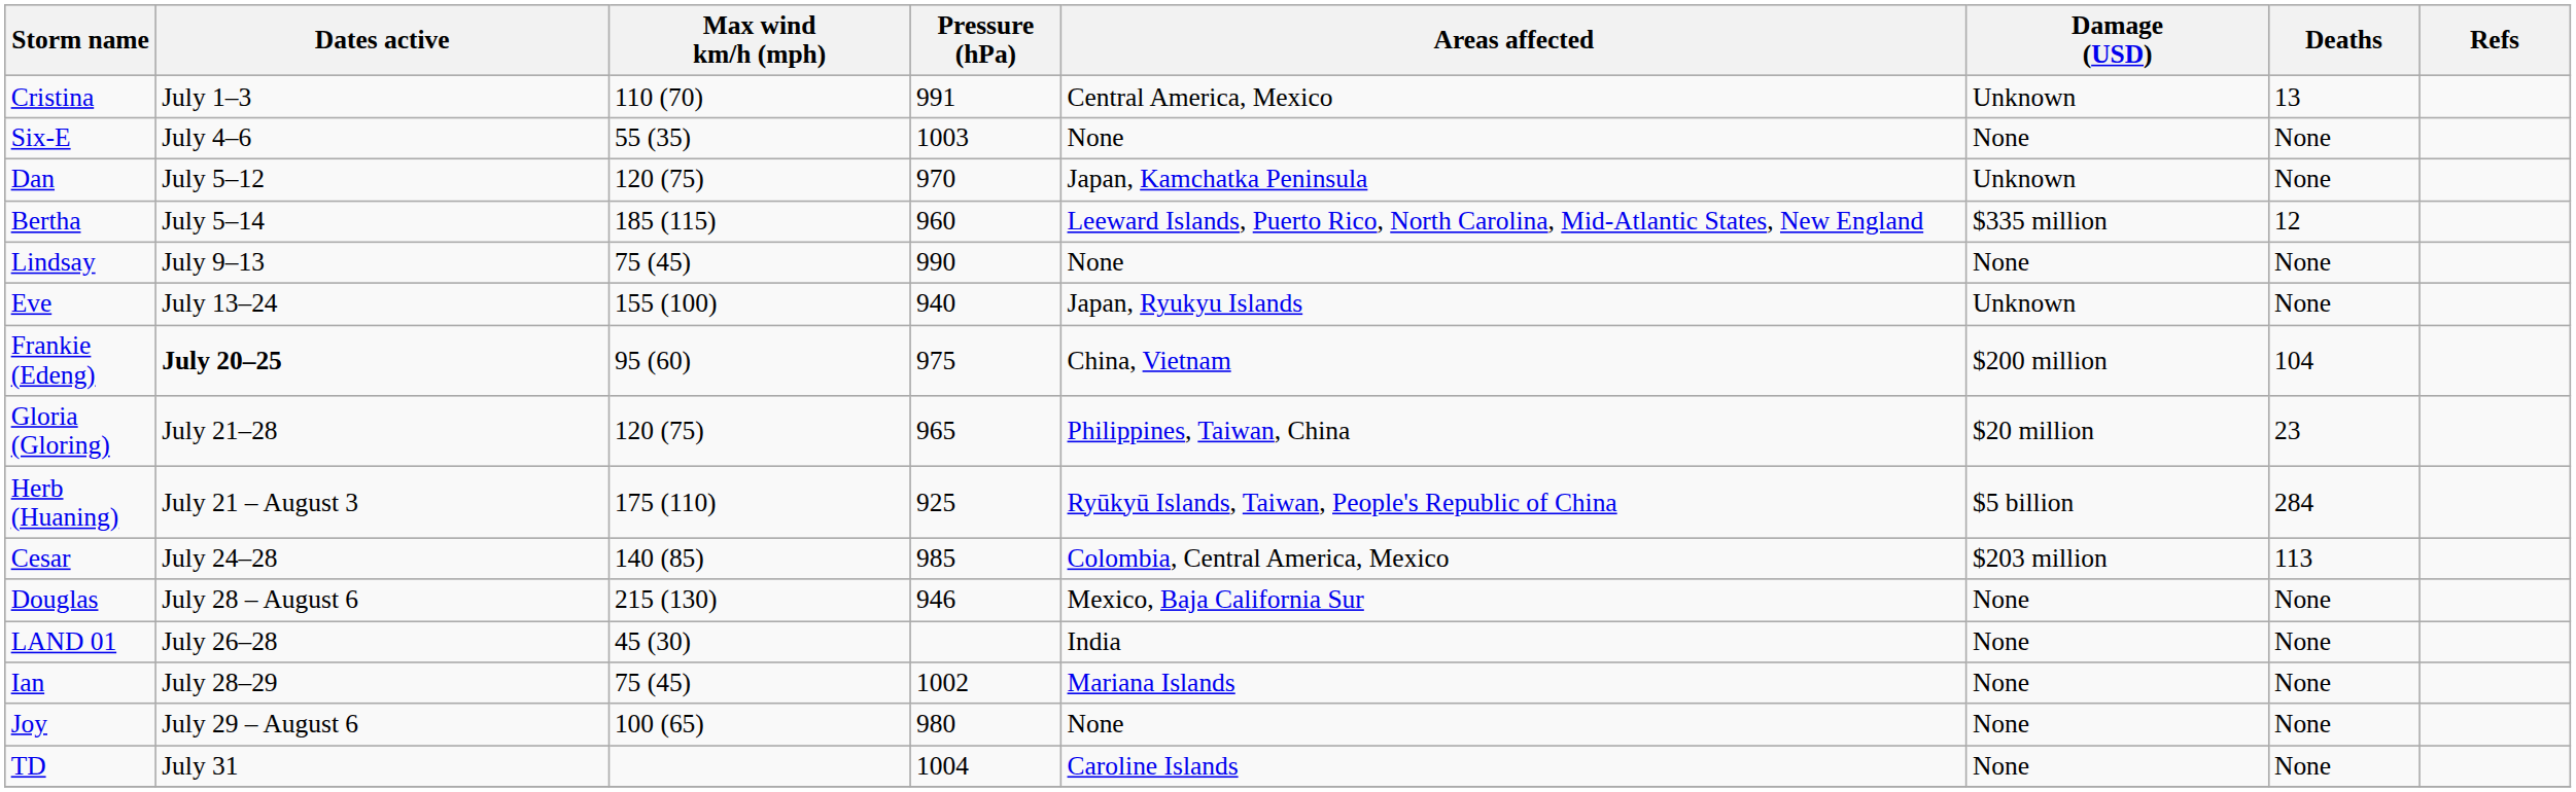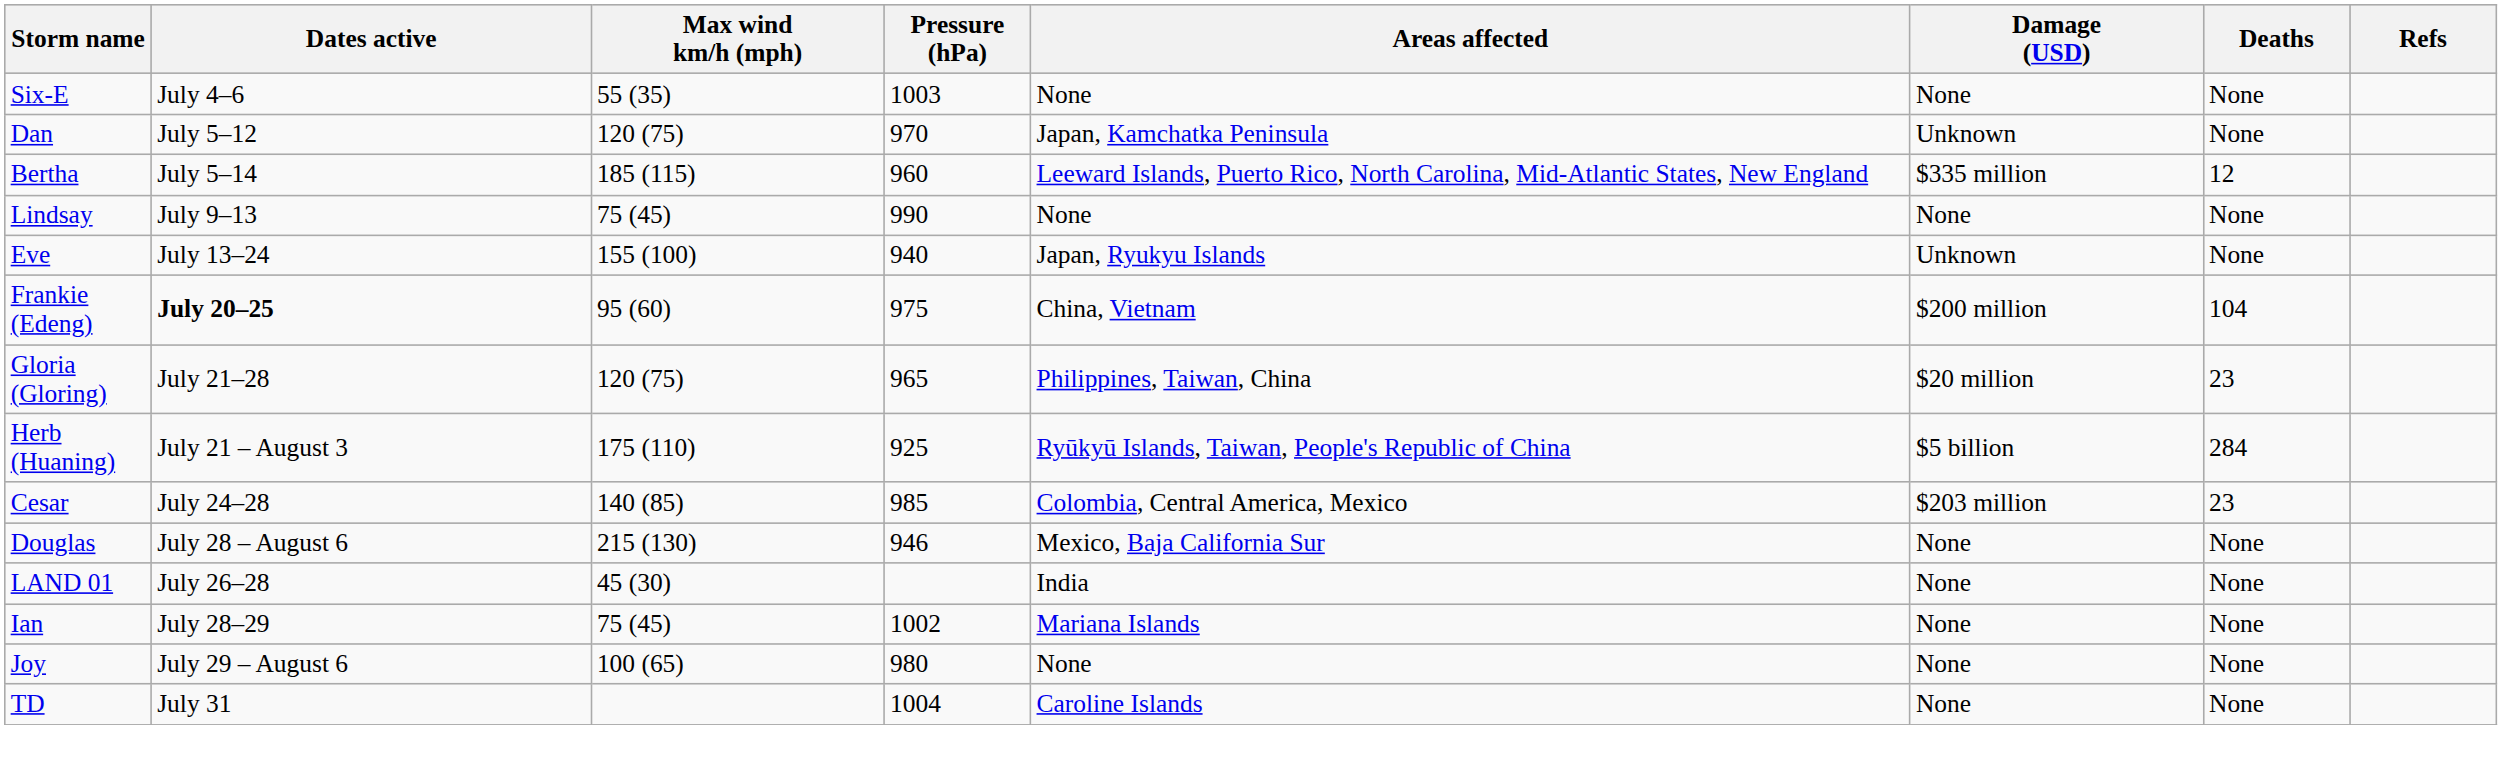 <table class="wikitable sortable">
 <tr>
 <th width="5%">Storm name</th>
 <th width="15%">Dates active</th>
 <th width="10%">Max wind<br>km/h (mph)</th>
 <th width="5%">Pressure<br>(hPa)</th>
 <th width="30%">Areas affected</th>
 <th width="10%">Damage<br>(<a href='#'>USD</a>)</th>
 <th width="5%">Deaths</th>
 <th width="5%">Refs</th>
-</tr>
-<tr>
-<td><a href='#'>Cristina</a></td>
-<td>July 1–3</td>
-<td>110 (70)</td>
-<td>991</td>
-<td>Central America, Mexico</td>
-<td>Unknown</td>
-<td>13 </td>
-<td></td>
 </tr>
 <tr>
 <td><a href='#'>Six-E</a></td>
 <td>July 4–6</td>
 <td>55 (35)</td>
 <td>1003</td>
 <td>None</td>
 <td>None</td>
 <td>None</td>
 <td></td>
 </tr>
 <tr>
 <td><a href='#'>Dan</a></td>
 <td>July 5–12</td>
 <td>120 (75)</td>
 <td>970</td>
 <td>Japan, <a href='#'>Kamchatka Peninsula</a></td>
 <td>Unknown</td>
 <td>None</td>
 <td></td>
 </tr>
 <tr>
 <td><a href='#'>Bertha</a></td>
 <td>July 5–14</td>
 <td>185 (115)</td>
 <td>960</td>
 <td><a href='#'>Leeward Islands</a>, <a href='#'>Puerto Rico</a>, <a href='#'>North Carolina</a>, <a href='#'>Mid-Atlantic States</a>, <a href='#'>New England</a></td>
 <td>$335 million</td>
 <td>12</td>
 <td></td>
 </tr>
 <tr>
 <td><a href='#'>Lindsay</a></td>
 <td>July 9–13</td>
 <td>75 (45)</td>
 <td>990</td>
 <td>None</td>
 <td>None</td>
 <td>None</td>
 <td></td>
 </tr>
 <tr>
 <td><a href='#'>Eve</a></td>
 <td>July 13–24</td>
 <td>155 (100)</td>
 <td>940</td>
 <td>Japan, <a href='#'>Ryukyu Islands</a></td>
 <td>Unknown</td>
 <td>None</td>
 <td></td>
 </tr>
 <tr>
 <td><a href='#'>Frankie (Edeng)</a></td>
 <td><strong>July 20–25</strong></td>
 <td>95 (60)</td>
 <td>975</td>
 <td>China, <a href='#'>Vietnam</a></td>
 <td>$200 million</td>
 <td>104</td>
 <td></td>
 </tr>
 <tr>
 <td><a href='#'>Gloria (Gloring)</a></td>
 <td>July 21–28</td>
 <td>120 (75)</td>
 <td>965</td>
 <td><a href='#'>Philippines</a>, <a href='#'>Taiwan</a>, China</td>
 <td>$20 million</td>
 <td>23</td>
 <td></td>
 </tr>
 <tr>
 <td><a href='#'>Herb (Huaning)</a></td>
 <td>July 21 – August 3</td>
 <td>175 (110)</td>
 <td>925</td>
 <td><a href='#'>Ryūkyū Islands</a>, <a href='#'>Taiwan</a>, <a href='#'>People's Republic of China</a></td>
 <td>$5 billion</td>
 <td>284 </td>
 <td></td>
 </tr>
 <tr>
 <td><a href='#'>Cesar</a></td>
 <td>July 24–28</td>
 <td>140 (85)</td>
 <td>985</td>
 <td><a href='#'>Colombia</a>, Central America, Mexico</td>
 <td>$203 million</td>
-<td>113 </td>
+<td>23</td>
 <td> </td>
 </tr>
 <tr>
 <td><a href='#'>Douglas</a></td>
 <td>July 28 – August 6</td>
 <td>215 (130)</td>
 <td>946</td>
 <td>Mexico, <a href='#'>Baja California Sur</a></td>
 <td>None</td>
 <td>None</td>
 <td></td>
 </tr>
 <tr>
 <td><a href='#'>LAND 01</a></td>
 <td>July 26–28</td>
 <td>45 (30)</td>
 <td></td>
 <td>India</td>
 <td>None</td>
 <td>None</td>
 <td></td>
 </tr>
 <tr>
 <td><a href='#'>Ian</a></td>
 <td>July 28–29</td>
 <td>75 (45)</td>
 <td>1002</td>
 <td><a href='#'>Mariana Islands</a></td>
 <td>None</td>
 <td>None</td>
 <td></td>
 </tr>
 <tr>
 <td><a href='#'>Joy</a></td>
 <td>July 29 – August 6</td>
 <td>100 (65)</td>
 <td>980</td>
 <td>None</td>
 <td>None</td>
 <td>None</td>
 <td></td>
 </tr>
 <tr>
 <td><a href='#'>TD</a></td>
 <td>July 31</td>
 <td></td>
 <td>1004</td>
 <td><a href='#'>Caroline Islands</a></td>
 <td>None</td>
 <td>None</td>
 <td></td>
 </tr>
 <tr>
 </tr>
 </table>
